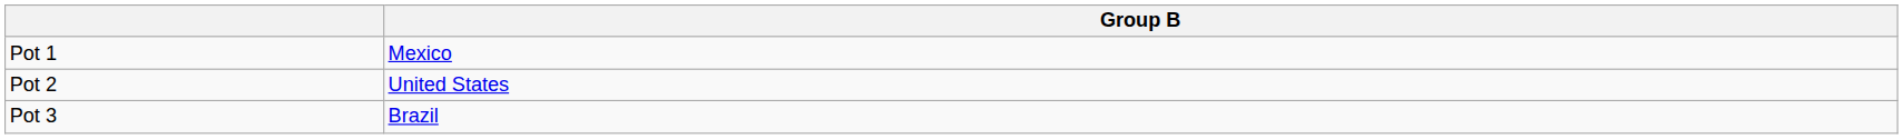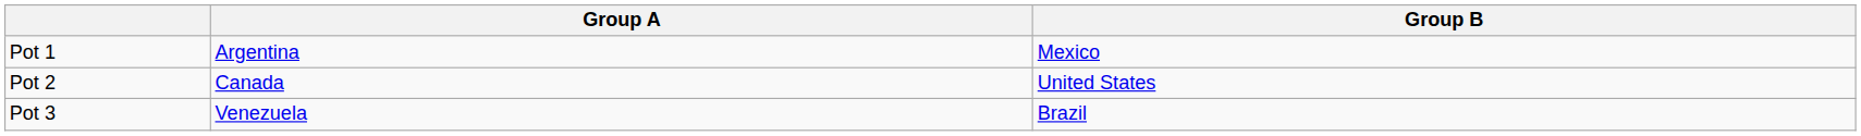 <table class="wikitable" style="width:95%;">
 <tr>
 <th width=5%></th>
+<th width=20%><strong>Group A</strong></th>
 <th width=20%><strong>Group B</strong></th>
 </tr>
 <tr>
 <td>Pot 1</td>
+<td> <a href='#'>Argentina</a></td>
 <td> <a href='#'>Mexico</a></td>
 </tr>
 <tr>
 <td>Pot 2</td>
+<td> <a href='#'>Canada</a></td>
 <td> <a href='#'>United States</a></td>
 </tr>
 <tr>
 <td>Pot 3</td>
+<td> <a href='#'>Venezuela</a></td>
 <td> <a href='#'>Brazil</a></td>
 </tr>
 </table>
